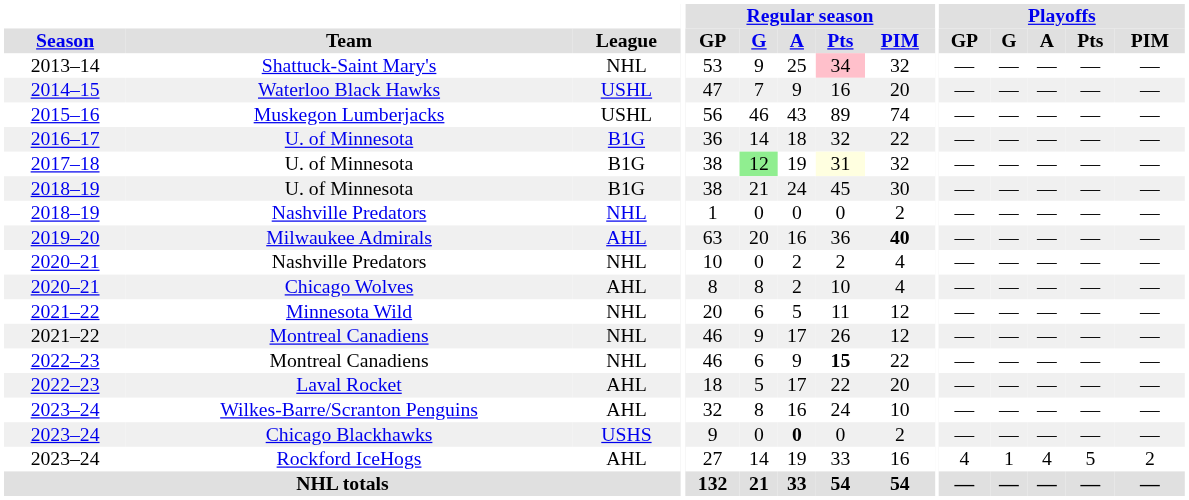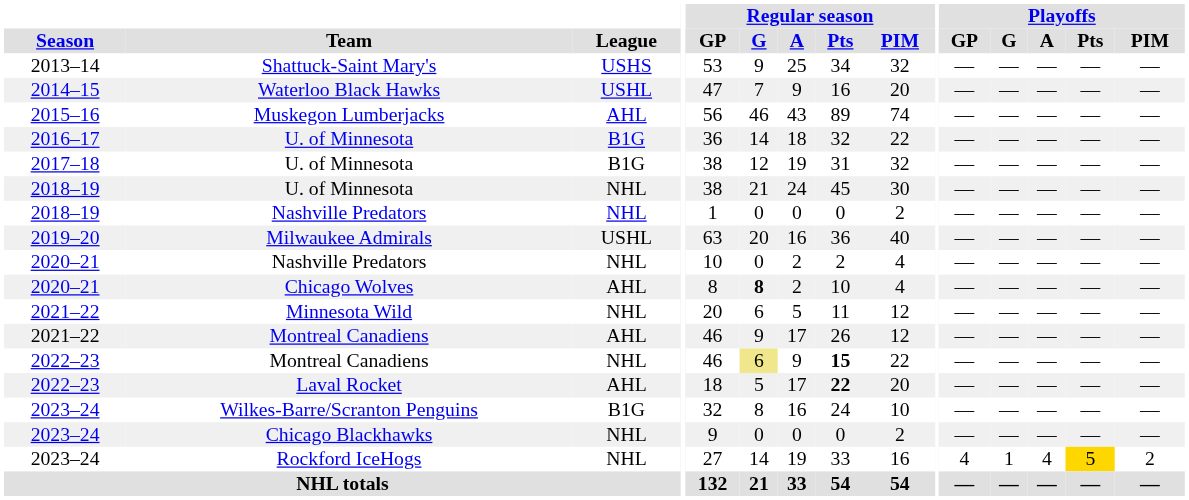 <table border="0" cellpadding="1" cellspacing="0" style="text-align:center; width:60em">
 <tr bgcolor="#e0e0e0">
 <th colspan="3" bgcolor="#ffffff"></th>
 <th rowspan="99" bgcolor="#ffffff"></th>
 <th colspan="5"><a href='#'>Regular season</a></th>
 <th rowspan="99" bgcolor="#ffffff"></th>
 <th colspan="5"><a href='#'>Playoffs</a></th>
 </tr>
 <tr bgcolor="#e0e0e0">
 <th><a href='#'>Season</a></th>
 <th>Team</th>
 <th>League</th>
 <th>GP</th>
 <th><a href='#'>G</a></th>
 <th><a href='#'>A</a></th>
 <th><a href='#'>Pts</a></th>
 <th><a href='#'>PIM</a></th>
 <th>GP</th>
 <th>G</th>
 <th>A</th>
 <th>Pts</th>
 <th>PIM</th>
 </tr>
 <tr>
 <td>2013–14</td>
 <td><a href='#'>Shattuck-Saint Mary's</a></td>
-<td>NHL</td>
+<td><a href='#'>USHS</a></td>
 <td>53</td>
 <td>9</td>
 <td>25</td>
-<td style="background: pink;">34</td>
+<td>34</td>
 <td>32</td>
 <td>—</td>
 <td>—</td>
 <td>—</td>
 <td>—</td>
 <td>—</td>
 </tr>
 <tr bgcolor="#f0f0f0">
 <td><a href='#'>2014–15</a></td>
 <td><a href='#'>Waterloo Black Hawks</a></td>
 <td><a href='#'>USHL</a></td>
 <td>47</td>
 <td>7</td>
 <td>9</td>
 <td>16</td>
 <td>20</td>
 <td>—</td>
 <td>—</td>
 <td>—</td>
 <td>—</td>
 <td>—</td>
 </tr>
 <tr>
 <td><a href='#'>2015–16</a></td>
 <td><a href='#'>Muskegon Lumberjacks</a></td>
-<td>USHL</td>
+<td><a href='#'>AHL</a></td>
 <td>56</td>
 <td>46</td>
 <td>43</td>
 <td>89</td>
 <td>74</td>
 <td>—</td>
 <td>—</td>
 <td>—</td>
 <td>—</td>
 <td>—</td>
 </tr>
 <tr bgcolor="#f0f0f0">
 <td><a href='#'>2016–17</a></td>
 <td><a href='#'>U. of Minnesota</a></td>
 <td><a href='#'>B1G</a></td>
 <td>36</td>
 <td>14</td>
 <td>18</td>
 <td>32</td>
 <td>22</td>
 <td>—</td>
 <td>—</td>
 <td>—</td>
 <td>—</td>
 <td>—</td>
 </tr>
 <tr>
 <td><a href='#'>2017–18</a></td>
 <td>U. of Minnesota</td>
 <td>B1G</td>
 <td>38</td>
-<td style="background: lightgreen;">12</td>
+<td>12</td>
 <td>19</td>
-<td style="background: lightyellow;">31</td>
+<td>31</td>
 <td>32</td>
 <td>—</td>
 <td>—</td>
 <td>—</td>
 <td>—</td>
 <td>—</td>
 </tr>
 <tr bgcolor="#f0f0f0">
 <td><a href='#'>2018–19</a></td>
 <td>U. of Minnesota</td>
-<td>B1G</td>
+<td>NHL</td>
 <td>38</td>
 <td>21</td>
 <td>24</td>
 <td>45</td>
 <td>30</td>
 <td>—</td>
 <td>—</td>
 <td>—</td>
 <td>—</td>
 <td>—</td>
 </tr>
 <tr>
 <td><a href='#'>2018–19</a></td>
 <td><a href='#'>Nashville Predators</a></td>
 <td><a href='#'>NHL</a></td>
 <td>1</td>
 <td>0</td>
 <td>0</td>
 <td>0</td>
 <td>2</td>
 <td>—</td>
 <td>—</td>
 <td>—</td>
 <td>—</td>
 <td>—</td>
 </tr>
 <tr bgcolor="#f0f0f0">
 <td><a href='#'>2019–20</a></td>
 <td><a href='#'>Milwaukee Admirals</a></td>
-<td><a href='#'>AHL</a></td>
+<td>USHL</td>
 <td>63</td>
 <td>20</td>
 <td>16</td>
 <td>36</td>
-<td><strong>40</strong></td>
+<td>40</td>
 <td>—</td>
 <td>—</td>
 <td>—</td>
 <td>—</td>
 <td>—</td>
 </tr>
 <tr>
 <td><a href='#'>2020–21</a></td>
 <td>Nashville Predators</td>
 <td>NHL</td>
 <td>10</td>
 <td>0</td>
 <td>2</td>
 <td>2</td>
 <td>4</td>
 <td>—</td>
 <td>—</td>
 <td>—</td>
 <td>—</td>
 <td>—</td>
 </tr>
 <tr bgcolor="#f0f0f0">
 <td><a href='#'>2020–21</a></td>
 <td><a href='#'>Chicago Wolves</a></td>
 <td>AHL</td>
 <td>8</td>
-<td>8</td>
+<td><strong>8</strong></td>
 <td>2</td>
 <td>10</td>
 <td>4</td>
 <td>—</td>
 <td>—</td>
 <td>—</td>
 <td>—</td>
 <td>—</td>
 </tr>
 <tr>
 <td><a href='#'>2021–22</a></td>
 <td><a href='#'>Minnesota Wild</a></td>
 <td>NHL</td>
 <td>20</td>
 <td>6</td>
 <td>5</td>
 <td>11</td>
 <td>12</td>
 <td>—</td>
 <td>—</td>
 <td>—</td>
 <td>—</td>
 <td>—</td>
 </tr>
 <tr bgcolor="#f0f0f0">
 <td>2021–22</td>
 <td><a href='#'>Montreal Canadiens</a></td>
-<td>NHL</td>
+<td>AHL</td>
 <td>46</td>
 <td>9</td>
 <td>17</td>
 <td>26</td>
 <td>12</td>
 <td>—</td>
 <td>—</td>
 <td>—</td>
 <td>—</td>
 <td>—</td>
 </tr>
 <tr>
 <td><a href='#'>2022–23</a></td>
 <td>Montreal Canadiens</td>
 <td>NHL</td>
 <td>46</td>
-<td>6</td>
+<td style="background: khaki;">6</td>
 <td>9</td>
 <td><strong>15</strong></td>
 <td>22</td>
 <td>—</td>
 <td>—</td>
 <td>—</td>
 <td>—</td>
 <td>—</td>
 </tr>
 <tr bgcolor="#f0f0f0">
 <td><a href='#'>2022–23</a></td>
 <td><a href='#'>Laval Rocket</a></td>
 <td>AHL</td>
 <td>18</td>
 <td>5</td>
 <td>17</td>
-<td>22</td>
+<td><strong>22</strong></td>
 <td>20</td>
 <td>—</td>
 <td>—</td>
 <td>—</td>
 <td>—</td>
 <td>—</td>
 </tr>
 <tr>
 <td><a href='#'>2023–24</a></td>
 <td><a href='#'>Wilkes-Barre/Scranton Penguins</a></td>
-<td>AHL</td>
+<td>B1G</td>
 <td>32</td>
 <td>8</td>
 <td>16</td>
 <td>24</td>
 <td>10</td>
 <td>—</td>
 <td>—</td>
 <td>—</td>
 <td>—</td>
 <td>—</td>
 </tr>
 <tr bgcolor="#f0f0f0">
 <td><a href='#'>2023–24</a></td>
 <td><a href='#'>Chicago Blackhawks</a></td>
-<td><a href='#'>USHS</a></td>
+<td>NHL</td>
 <td>9</td>
 <td>0</td>
-<td><strong>0</strong></td>
+<td>0</td>
 <td>0</td>
 <td>2</td>
 <td>—</td>
 <td>—</td>
 <td>—</td>
 <td>—</td>
 <td>—</td>
 </tr>
 <tr>
 <td>2023–24</td>
 <td><a href='#'>Rockford IceHogs</a></td>
-<td>AHL</td>
+<td>NHL</td>
 <td>27</td>
 <td>14</td>
 <td>19</td>
 <td>33</td>
 <td>16</td>
 <td>4</td>
 <td>1</td>
 <td>4</td>
-<td>5</td>
+<td style="background: gold;">5</td>
 <td>2</td>
 </tr>
 <tr bgcolor="#e0e0e0">
 <th colspan="3">NHL totals</th>
 <th>132</th>
 <th>21</th>
 <th>33</th>
 <th>54</th>
 <th>54</th>
 <th>—</th>
 <th>—</th>
 <th>—</th>
 <th>—</th>
 <th>—</th>
 </tr>
 </table>
